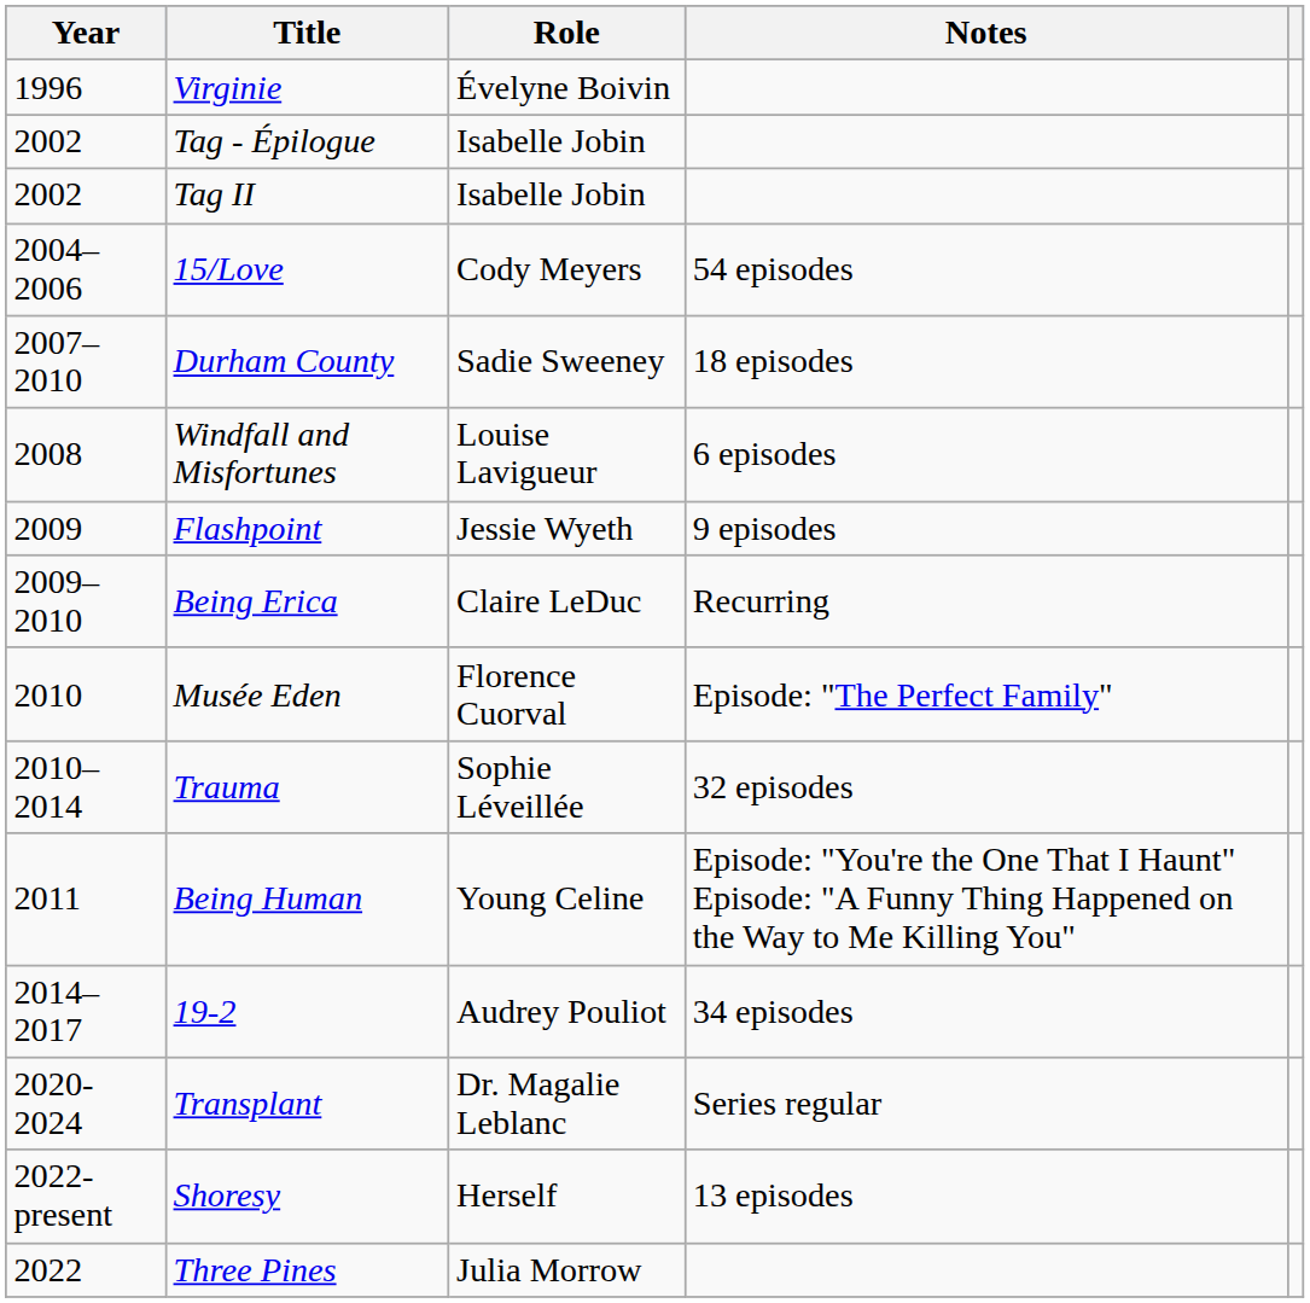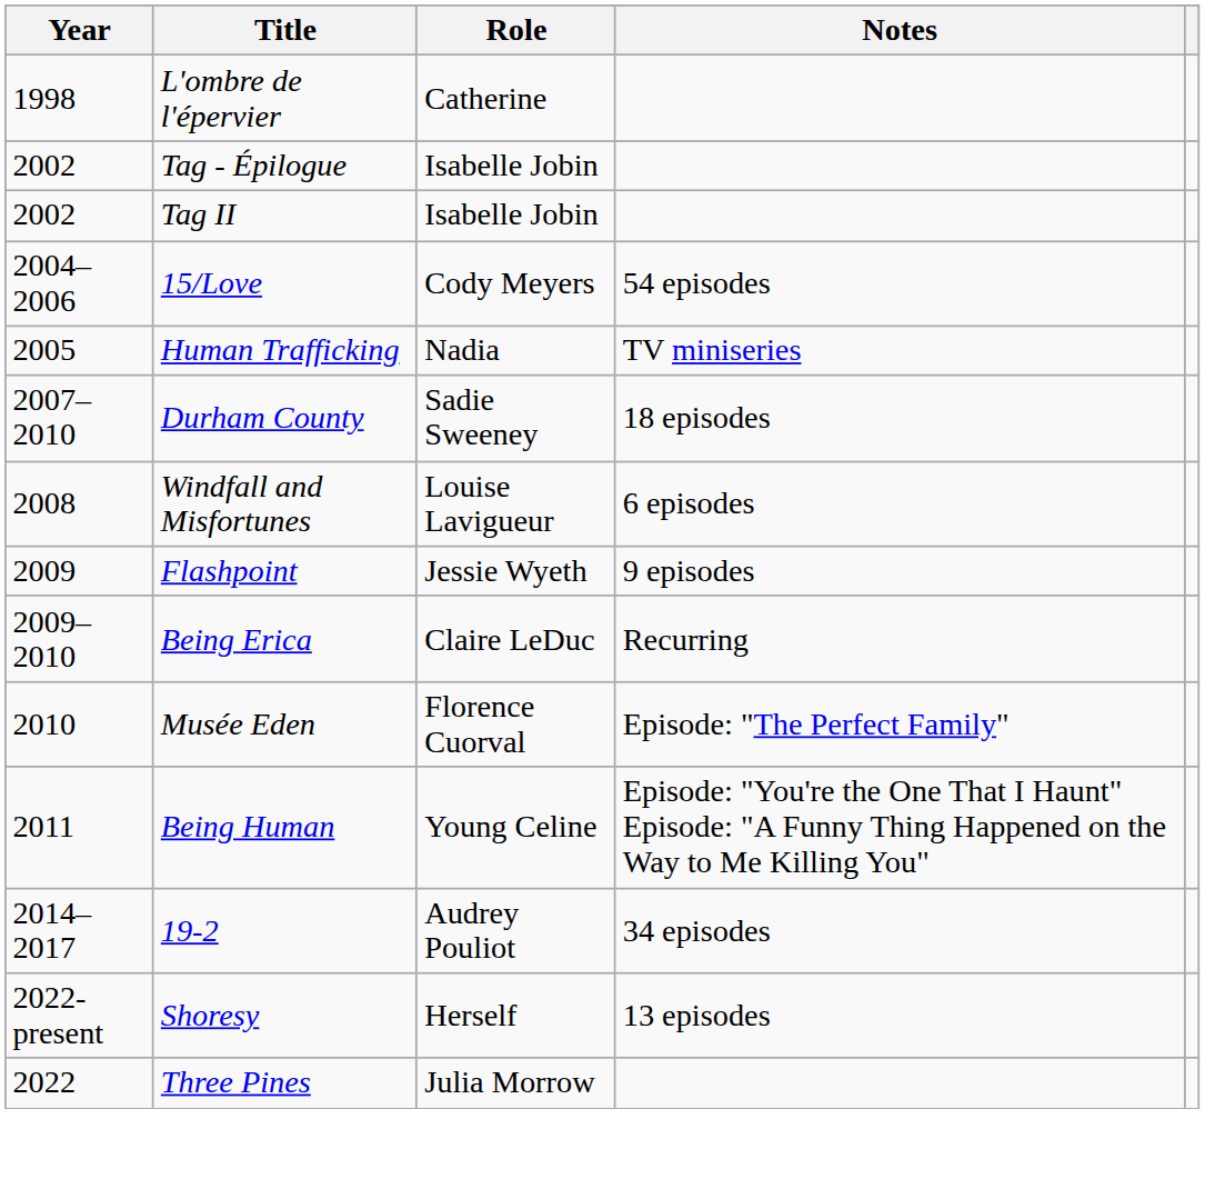 <table class="wikitable sortable">
 <tr style="background:#b0c4de; text-align:center;">
 <th>Year</th>
 <th>Title</th>
 <th>Role</th>
 <th class="unsortable">Notes</th>
 <th class="unsortable"></th>
 </tr>
 <tr>
-<td>1996</td>
-<td><em><a href='#'>Virginie</a></em></td>
-<td>Évelyne Boivin</td>
+<td>1998</td>
+<td><em>L'ombre de l'épervier</em></td>
+<td>Catherine</td>
 <td></td>
 <td></td>
 </tr>
 <tr>
 <td>2002</td>
 <td><em>Tag - Épilogue</em></td>
 <td>Isabelle Jobin</td>
 <td></td>
 <td></td>
 </tr>
 <tr>
 <td>2002</td>
 <td><em>Tag II</em></td>
 <td>Isabelle Jobin</td>
 <td></td>
 <td></td>
 </tr>
 <tr>
 <td>2004–2006</td>
 <td><em><a href='#'>15/Love</a></em></td>
 <td>Cody Meyers</td>
 <td>54 episodes</td>
+<td></td>
+</tr>
+<tr>
+<td>2005</td>
+<td><em><a href='#'>Human Trafficking</a></em></td>
+<td>Nadia</td>
+<td>TV <a href='#'>miniseries</a></td>
 <td></td>
 </tr>
 <tr>
 <td>2007–2010</td>
 <td><em><a href='#'>Durham County</a></em></td>
 <td>Sadie Sweeney</td>
 <td>18 episodes</td>
 <td></td>
 </tr>
 <tr>
 <td>2008</td>
 <td><em>Windfall and Misfortunes</em></td>
 <td>Louise Lavigueur</td>
 <td>6 episodes</td>
 <td></td>
 </tr>
 <tr>
 <td>2009</td>
 <td><em><a href='#'>Flashpoint</a></em></td>
 <td>Jessie Wyeth</td>
 <td>9 episodes</td>
 <td></td>
 </tr>
 <tr>
 <td>2009–2010</td>
 <td><em><a href='#'>Being Erica</a></em></td>
 <td>Claire LeDuc</td>
 <td>Recurring</td>
 <td></td>
 </tr>
 <tr>
 <td>2010</td>
 <td><em>Musée Eden</em></td>
 <td>Florence Cuorval</td>
 <td>Episode: "<a href='#'>The Perfect Family</a>"</td>
 <td></td>
 </tr>
 <tr>
-<td>2010–2014</td>
-<td><em><a href='#'>Trauma</a></em></td>
-<td>Sophie Léveillée</td>
-<td>32 episodes</td>
-<td></td>
-</tr>
-<tr>
 <td>2011</td>
 <td><em><a href='#'>Being Human</a></em></td>
 <td>Young Celine</td>
 <td>Episode: "You're the One That I Haunt"<br>Episode: "A Funny Thing Happened on the Way to Me Killing You"</td>
 <td></td>
 </tr>
 <tr>
 <td>2014–2017</td>
 <td><em><a href='#'>19-2</a></em></td>
 <td>Audrey Pouliot</td>
 <td>34 episodes</td>
-<td></td>
-</tr>
-<tr>
-<td>2020-2024</td>
-<td><em><a href='#'>Transplant</a></em></td>
-<td>Dr. Magalie Leblanc</td>
-<td>Series regular</td>
 <td></td>
 </tr>
 <tr>
 <td>2022-present</td>
 <td><em><a href='#'>Shoresy</a></em></td>
 <td>Herself</td>
 <td>13 episodes</td>
 </tr>
 <tr>
 <td>2022</td>
 <td><em><a href='#'>Three Pines</a></em></td>
 <td>Julia Morrow</td>
 <td></td>
 <td></td>
 </tr>
 </table>
